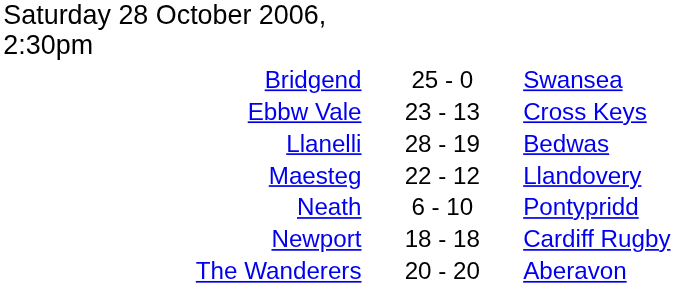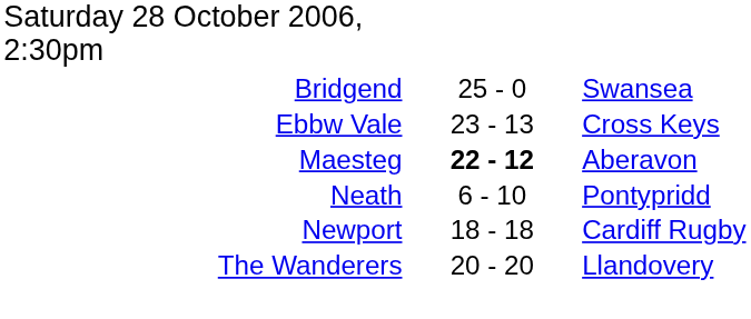 <table style="width:70%;" cellspacing="1">
 <tr>
 <th width=35%></th>
 <th width=15%></th>
 <th></th>
 </tr>
 <tr>
 <td>Saturday 28 October 2006, 2:30pm</td>
 </tr>
 <tr style=font-size:90%>
 <td align=right><a href='#'>Bridgend</a></td>
 <td align=center>25 - 0</td>
 <td><a href='#'>Swansea</a></td>
 </tr>
 <tr style=font-size:90%>
 <td align=right><a href='#'>Ebbw Vale</a></td>
 <td align=center>23 - 13</td>
 <td><a href='#'>Cross Keys</a></td>
 </tr>
 <tr style=font-size:90%>
-<td align=right><a href='#'>Llanelli</a></td>
-<td align=center>28 - 19</td>
-<td><a href='#'>Bedwas</a></td>
-</tr>
-<tr style=font-size:90%>
 <td align=right><a href='#'>Maesteg</a></td>
-<td align=center>22 - 12</td>
-<td><a href='#'>Llandovery</a></td>
+<td align=center><strong>22 - 12</strong></td>
+<td><a href='#'>Aberavon</a></td>
 </tr>
 <tr style=font-size:90%>
 <td align=right><a href='#'>Neath</a></td>
 <td align=center>6 - 10</td>
 <td><a href='#'>Pontypridd</a></td>
 </tr>
 <tr style=font-size:90%>
 <td align=right><a href='#'>Newport</a></td>
 <td align=center>18 - 18</td>
 <td><a href='#'>Cardiff Rugby</a></td>
 </tr>
 <tr style=font-size:90%>
 <td align=right><a href='#'>The Wanderers</a></td>
 <td align=center>20 - 20</td>
-<td><a href='#'>Aberavon</a></td>
+<td><a href='#'>Llandovery</a></td>
 </tr>
 </table>
